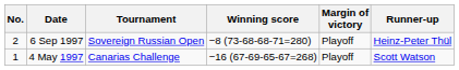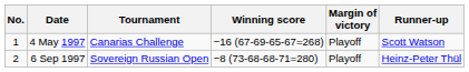 <table class="wikitable" style="font-size:95%;">
 <tr>
 <th>No.</th>
 <th>Date</th>
 <th>Tournament</th>
 <th>Winning score</th>
 <th>Margin of<br>victory</th>
 <th>Runner-up</th>
 </tr>
 <tr>
+<td align=center>1</td>
+<td align=right>4 May <a href='#'>1997</a></td>
+<td><a href='#'>Canarias Challenge</a></td>
+<td>−16 (67-69-65-67=268)</td>
+<td>Playoff</td>
+<td> <a href='#'>Scott Watson</a></td>
+</tr>
+<tr>
 <td align=center>2</td>
 <td align=right>6 Sep 1997</td>
 <td><a href='#'>Sovereign Russian Open</a></td>
 <td>−8 (73-68-68-71=280)</td>
 <td>Playoff</td>
 <td> <a href='#'>Heinz-Peter Thül</a></td>
 </tr>
-<tr>
-<td align=center>1</td>
-<td align=right>4 May <a href='#'>1997</a></td>
-<td><a href='#'>Canarias Challenge</a></td>
-<td>−16 (67-69-65-67=268)</td>
-<td>Playoff</td>
-<td> <a href='#'>Scott Watson</a></td>
-</tr>
 </table>
